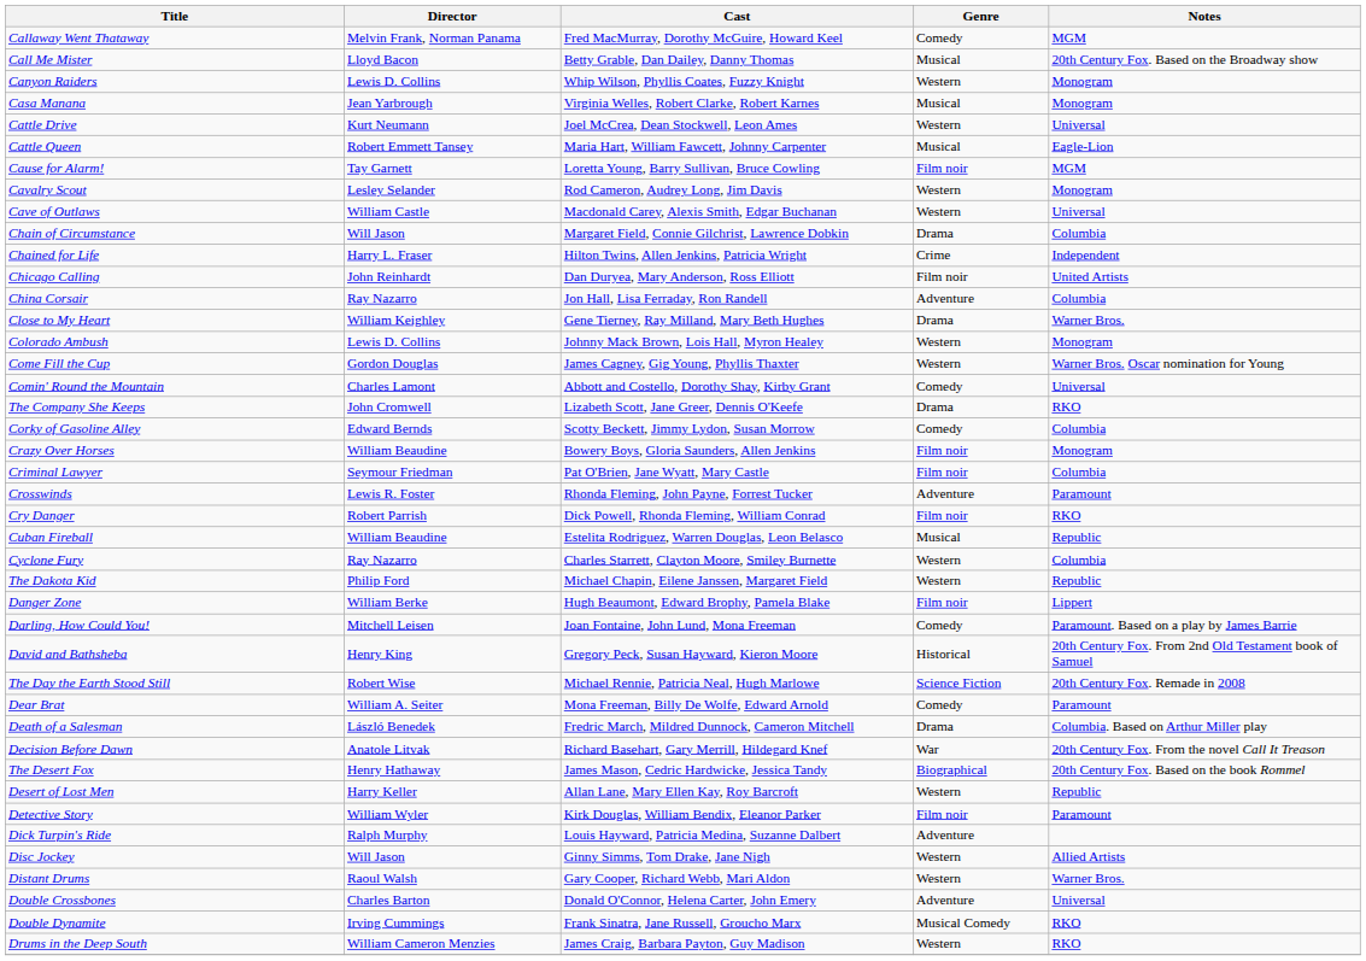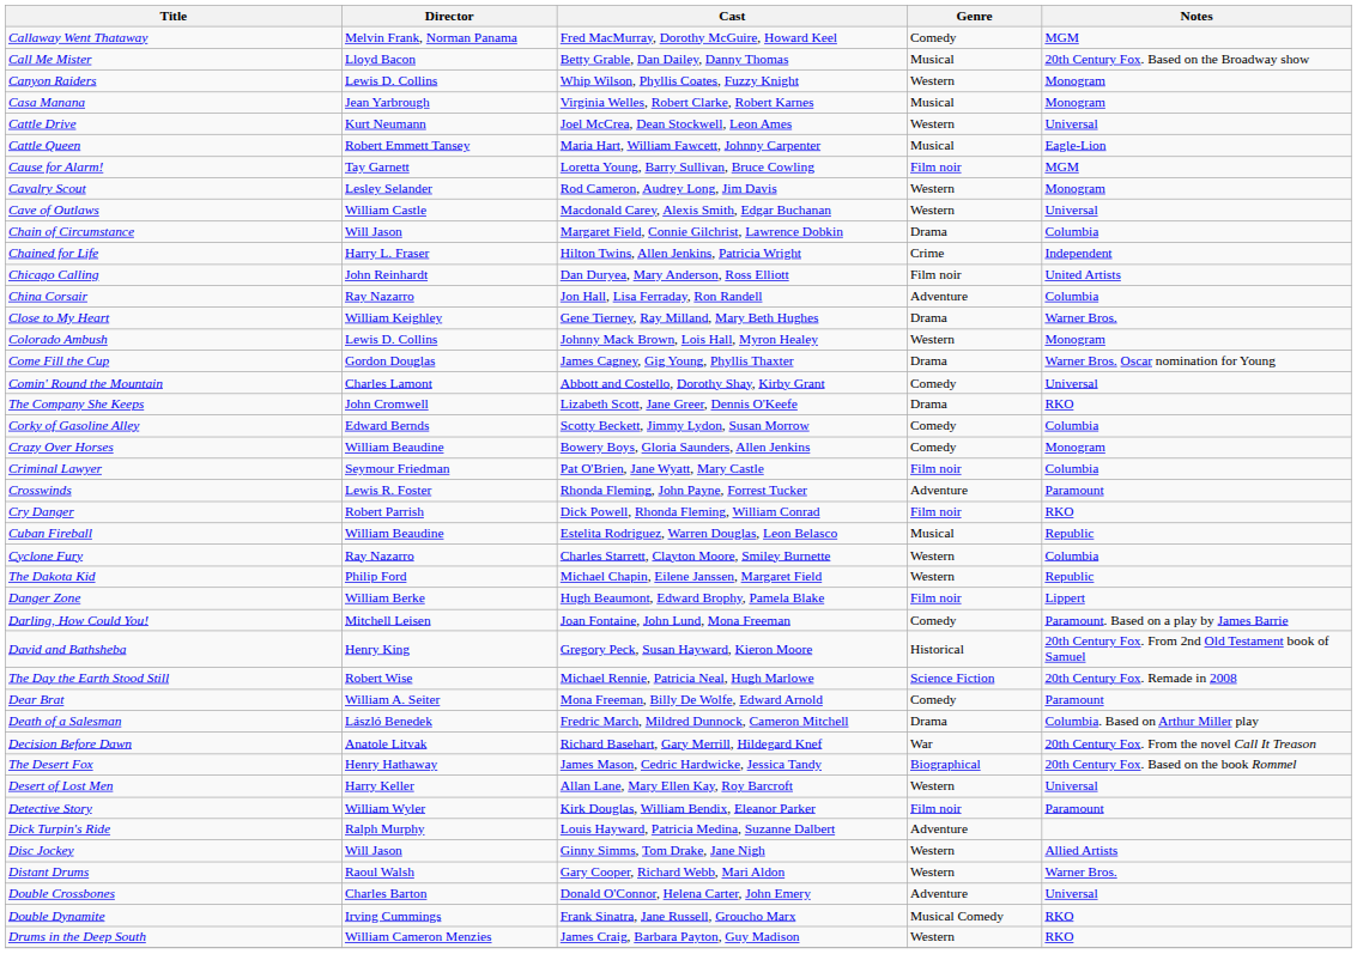 <table class="wikitable" width= "100%">
 <tr>
 <th width=25%>Title</th>
 <th width=16%>Director</th>
 <th width=26%>Cast</th>
 <th width=10%>Genre</th>
 <th width=24%>Notes</th>
 </tr>
 <tr>
 <td><em><a href='#'>Callaway Went Thataway</a></em></td>
 <td><a href='#'>Melvin Frank</a>, <a href='#'>Norman Panama</a></td>
 <td><a href='#'>Fred MacMurray</a>, <a href='#'>Dorothy McGuire</a>, <a href='#'>Howard Keel</a></td>
 <td>Comedy</td>
 <td><a href='#'>MGM</a></td>
 </tr>
 <tr>
 <td><em><a href='#'>Call Me Mister</a></em></td>
 <td><a href='#'>Lloyd Bacon</a></td>
 <td><a href='#'>Betty Grable</a>, <a href='#'>Dan Dailey</a>, <a href='#'>Danny Thomas</a></td>
 <td>Musical</td>
 <td><a href='#'>20th Century Fox</a>. Based on the Broadway show</td>
 </tr>
 <tr>
 <td><em><a href='#'>Canyon Raiders</a></em></td>
 <td><a href='#'>Lewis D. Collins</a></td>
 <td><a href='#'>Whip Wilson</a>, <a href='#'>Phyllis Coates</a>, <a href='#'>Fuzzy Knight</a></td>
 <td>Western</td>
 <td><a href='#'>Monogram</a></td>
 </tr>
 <tr>
 <td><em><a href='#'>Casa Manana</a></em></td>
 <td><a href='#'>Jean Yarbrough</a></td>
 <td><a href='#'>Virginia Welles</a>, <a href='#'>Robert Clarke</a>, <a href='#'>Robert Karnes</a></td>
 <td>Musical</td>
 <td><a href='#'>Monogram</a></td>
 </tr>
 <tr>
 <td><em><a href='#'>Cattle Drive</a></em></td>
 <td><a href='#'>Kurt Neumann</a></td>
 <td><a href='#'>Joel McCrea</a>, <a href='#'>Dean Stockwell</a>, <a href='#'>Leon Ames</a></td>
 <td>Western</td>
 <td><a href='#'>Universal</a></td>
 </tr>
 <tr>
 <td><em><a href='#'>Cattle Queen</a></em></td>
 <td><a href='#'>Robert Emmett Tansey</a></td>
 <td><a href='#'>Maria Hart</a>, <a href='#'>William Fawcett</a>, <a href='#'>Johnny Carpenter</a></td>
 <td>Musical</td>
 <td><a href='#'>Eagle-Lion</a></td>
 </tr>
 <tr>
 <td><em><a href='#'>Cause for Alarm!</a></em></td>
 <td><a href='#'>Tay Garnett</a></td>
 <td><a href='#'>Loretta Young</a>, <a href='#'>Barry Sullivan</a>, <a href='#'>Bruce Cowling</a></td>
 <td><a href='#'>Film noir</a></td>
 <td><a href='#'>MGM</a></td>
 </tr>
 <tr>
 <td><em><a href='#'>Cavalry Scout</a></em></td>
 <td><a href='#'>Lesley Selander</a></td>
 <td><a href='#'>Rod Cameron</a>, <a href='#'>Audrey Long</a>, <a href='#'>Jim Davis</a></td>
 <td>Western</td>
 <td><a href='#'>Monogram</a></td>
 </tr>
 <tr>
 <td><em><a href='#'>Cave of Outlaws</a></em></td>
 <td><a href='#'>William Castle</a></td>
 <td><a href='#'>Macdonald Carey</a>, <a href='#'>Alexis Smith</a>, <a href='#'>Edgar Buchanan</a></td>
 <td>Western</td>
 <td><a href='#'>Universal</a></td>
 </tr>
 <tr>
 <td><em><a href='#'>Chain of Circumstance</a></em></td>
 <td><a href='#'>Will Jason</a></td>
 <td><a href='#'>Margaret Field</a>, <a href='#'>Connie Gilchrist</a>, <a href='#'>Lawrence Dobkin</a></td>
 <td>Drama</td>
 <td><a href='#'>Columbia</a></td>
 </tr>
 <tr>
 <td><em><a href='#'>Chained for Life</a></em></td>
 <td><a href='#'>Harry L. Fraser</a></td>
 <td><a href='#'>Hilton Twins</a>, <a href='#'>Allen Jenkins</a>, <a href='#'>Patricia Wright</a></td>
 <td>Crime</td>
 <td><a href='#'>Independent</a></td>
 </tr>
 <tr>
 <td><em><a href='#'>Chicago Calling</a></em></td>
 <td><a href='#'>John Reinhardt</a></td>
 <td><a href='#'>Dan Duryea</a>, <a href='#'>Mary Anderson</a>, <a href='#'>Ross Elliott</a></td>
 <td>Film noir</td>
 <td><a href='#'>United Artists</a></td>
 </tr>
 <tr>
 <td><em><a href='#'>China Corsair</a></em></td>
 <td><a href='#'>Ray Nazarro</a></td>
 <td><a href='#'>Jon Hall</a>, <a href='#'>Lisa Ferraday</a>, <a href='#'>Ron Randell</a></td>
 <td>Adventure</td>
 <td><a href='#'>Columbia</a></td>
 </tr>
 <tr>
 <td><em><a href='#'>Close to My Heart</a></em></td>
 <td><a href='#'>William Keighley</a></td>
 <td><a href='#'>Gene Tierney</a>, <a href='#'>Ray Milland</a>, <a href='#'>Mary Beth Hughes</a></td>
 <td>Drama</td>
 <td><a href='#'>Warner Bros.</a></td>
 </tr>
 <tr>
 <td><em><a href='#'>Colorado Ambush</a></em></td>
 <td><a href='#'>Lewis D. Collins</a></td>
 <td><a href='#'>Johnny Mack Brown</a>, <a href='#'>Lois Hall</a>, <a href='#'>Myron Healey</a></td>
 <td>Western</td>
 <td><a href='#'>Monogram</a></td>
 </tr>
 <tr>
 <td><em><a href='#'>Come Fill the Cup</a></em></td>
 <td><a href='#'>Gordon Douglas</a></td>
 <td><a href='#'>James Cagney</a>, <a href='#'>Gig Young</a>, <a href='#'>Phyllis Thaxter</a></td>
-<td>Western</td>
+<td>Drama</td>
 <td><a href='#'>Warner Bros.</a> <a href='#'>Oscar</a> nomination for Young</td>
 </tr>
 <tr>
 <td><em><a href='#'>Comin' Round the Mountain</a></em></td>
 <td><a href='#'>Charles Lamont</a></td>
 <td><a href='#'>Abbott and Costello</a>, <a href='#'>Dorothy Shay</a>, <a href='#'>Kirby Grant</a></td>
 <td>Comedy</td>
 <td><a href='#'>Universal</a></td>
 </tr>
 <tr>
 <td><em><a href='#'>The Company She Keeps</a></em></td>
 <td><a href='#'>John Cromwell</a></td>
 <td><a href='#'>Lizabeth Scott</a>, <a href='#'>Jane Greer</a>, <a href='#'>Dennis O'Keefe</a></td>
 <td>Drama</td>
 <td><a href='#'>RKO</a></td>
 </tr>
 <tr>
 <td><em><a href='#'>Corky of Gasoline Alley</a></em></td>
 <td><a href='#'>Edward Bernds</a></td>
 <td><a href='#'>Scotty Beckett</a>, <a href='#'>Jimmy Lydon</a>, <a href='#'>Susan Morrow</a></td>
 <td>Comedy</td>
 <td><a href='#'>Columbia</a></td>
 </tr>
 <tr>
 <td><em><a href='#'>Crazy Over Horses</a></em></td>
 <td><a href='#'>William Beaudine</a></td>
 <td><a href='#'>Bowery Boys</a>, <a href='#'>Gloria Saunders</a>, <a href='#'>Allen Jenkins</a></td>
-<td><a href='#'>Film noir</a></td>
+<td>Comedy</td>
 <td><a href='#'>Monogram</a></td>
 </tr>
 <tr>
 <td><em><a href='#'>Criminal Lawyer</a></em></td>
 <td><a href='#'>Seymour Friedman</a></td>
 <td><a href='#'>Pat O'Brien</a>, <a href='#'>Jane Wyatt</a>, <a href='#'>Mary Castle</a></td>
 <td><a href='#'>Film noir</a></td>
 <td><a href='#'>Columbia</a></td>
 </tr>
 <tr>
 <td><em><a href='#'>Crosswinds</a></em></td>
 <td><a href='#'>Lewis R. Foster</a></td>
 <td><a href='#'>Rhonda Fleming</a>, <a href='#'>John Payne</a>, <a href='#'>Forrest Tucker</a></td>
 <td>Adventure</td>
 <td><a href='#'>Paramount</a></td>
 </tr>
 <tr>
 <td><em><a href='#'>Cry Danger</a></em></td>
 <td><a href='#'>Robert Parrish</a></td>
 <td><a href='#'>Dick Powell</a>, <a href='#'>Rhonda Fleming</a>, <a href='#'>William Conrad</a></td>
 <td><a href='#'>Film noir</a></td>
 <td><a href='#'>RKO</a></td>
 </tr>
 <tr>
 <td><em><a href='#'>Cuban Fireball</a></em></td>
 <td><a href='#'>William Beaudine</a></td>
 <td><a href='#'>Estelita Rodriguez</a>, <a href='#'>Warren Douglas</a>, <a href='#'>Leon Belasco</a></td>
 <td>Musical</td>
 <td><a href='#'>Republic</a></td>
 </tr>
 <tr>
 <td><em><a href='#'>Cyclone Fury</a></em></td>
 <td><a href='#'>Ray Nazarro</a></td>
 <td><a href='#'>Charles Starrett</a>, <a href='#'>Clayton Moore</a>, <a href='#'>Smiley Burnette</a></td>
 <td>Western</td>
 <td><a href='#'>Columbia</a></td>
 </tr>
 <tr>
 <td><em><a href='#'>The Dakota Kid</a></em></td>
 <td><a href='#'>Philip Ford</a></td>
 <td><a href='#'>Michael Chapin</a>, <a href='#'>Eilene Janssen</a>, <a href='#'>Margaret Field</a></td>
 <td>Western</td>
 <td><a href='#'>Republic</a></td>
 </tr>
 <tr>
 <td><em><a href='#'>Danger Zone</a></em></td>
 <td><a href='#'>William Berke</a></td>
 <td><a href='#'>Hugh Beaumont</a>, <a href='#'>Edward Brophy</a>, <a href='#'>Pamela Blake</a></td>
 <td><a href='#'>Film noir</a></td>
 <td><a href='#'>Lippert</a></td>
 </tr>
 <tr>
 <td><em><a href='#'>Darling, How Could You!</a></em></td>
 <td><a href='#'>Mitchell Leisen</a></td>
 <td><a href='#'>Joan Fontaine</a>, <a href='#'>John Lund</a>, <a href='#'>Mona Freeman</a></td>
 <td>Comedy</td>
 <td><a href='#'>Paramount</a>. Based on a play by <a href='#'>James Barrie</a></td>
 </tr>
 <tr>
 <td><em><a href='#'>David and Bathsheba</a></em></td>
 <td><a href='#'>Henry King</a></td>
 <td><a href='#'>Gregory Peck</a>, <a href='#'>Susan Hayward</a>, <a href='#'>Kieron Moore</a></td>
 <td>Historical</td>
 <td><a href='#'>20th Century Fox</a>. From 2nd <a href='#'>Old Testament</a> book of <a href='#'>Samuel</a></td>
 </tr>
 <tr>
 <td><em><a href='#'>The Day the Earth Stood Still</a></em></td>
 <td><a href='#'>Robert Wise</a></td>
 <td><a href='#'>Michael Rennie</a>, <a href='#'>Patricia Neal</a>, <a href='#'>Hugh Marlowe</a></td>
 <td><a href='#'>Science Fiction</a></td>
 <td><a href='#'>20th Century Fox</a>. Remade in <a href='#'>2008</a></td>
 </tr>
 <tr>
 <td><em><a href='#'>Dear Brat</a></em></td>
 <td><a href='#'>William A. Seiter</a></td>
 <td><a href='#'>Mona Freeman</a>, <a href='#'>Billy De Wolfe</a>, <a href='#'>Edward Arnold</a></td>
 <td>Comedy</td>
 <td><a href='#'>Paramount</a></td>
 </tr>
 <tr>
 <td><em><a href='#'>Death of a Salesman</a></em></td>
 <td><a href='#'>László Benedek</a></td>
 <td><a href='#'>Fredric March</a>, <a href='#'>Mildred Dunnock</a>, <a href='#'>Cameron Mitchell</a></td>
 <td>Drama</td>
 <td><a href='#'>Columbia</a>. Based on <a href='#'>Arthur Miller</a> play</td>
 </tr>
 <tr>
 <td><em><a href='#'>Decision Before Dawn</a></em></td>
 <td><a href='#'>Anatole Litvak</a></td>
 <td><a href='#'>Richard Basehart</a>, <a href='#'>Gary Merrill</a>, <a href='#'>Hildegard Knef</a></td>
 <td>War</td>
 <td><a href='#'>20th Century Fox</a>. From the novel <em>Call It Treason</em></td>
 </tr>
 <tr>
 <td><em><a href='#'>The Desert Fox</a></em></td>
 <td><a href='#'>Henry Hathaway</a></td>
 <td><a href='#'>James Mason</a>, <a href='#'>Cedric Hardwicke</a>, <a href='#'>Jessica Tandy</a></td>
 <td><a href='#'>Biographical</a></td>
 <td><a href='#'>20th Century Fox</a>. Based on the book <em>Rommel</em></td>
 </tr>
 <tr>
 <td><em><a href='#'>Desert of Lost Men</a></em></td>
 <td><a href='#'>Harry Keller</a></td>
 <td><a href='#'>Allan Lane</a>, <a href='#'>Mary Ellen Kay</a>, <a href='#'>Roy Barcroft</a></td>
 <td>Western</td>
-<td><a href='#'>Republic</a></td>
+<td><a href='#'>Universal</a></td>
 </tr>
 <tr>
 <td><em><a href='#'>Detective Story</a></em></td>
 <td><a href='#'>William Wyler</a></td>
 <td><a href='#'>Kirk Douglas</a>, <a href='#'>William Bendix</a>, <a href='#'>Eleanor Parker</a></td>
 <td><a href='#'>Film noir</a></td>
 <td><a href='#'>Paramount</a></td>
 </tr>
 <tr>
 <td><em><a href='#'>Dick Turpin's Ride</a></em></td>
 <td><a href='#'>Ralph Murphy</a></td>
 <td><a href='#'>Louis Hayward</a>, <a href='#'>Patricia Medina</a>, <a href='#'>Suzanne Dalbert</a></td>
 <td>Adventure</td>
 <td></td>
 </tr>
 <tr>
 <td><em><a href='#'>Disc Jockey</a></em></td>
 <td><a href='#'>Will Jason</a></td>
 <td><a href='#'>Ginny Simms</a>, <a href='#'>Tom Drake</a>, <a href='#'>Jane Nigh</a></td>
 <td>Western</td>
 <td><a href='#'>Allied Artists</a></td>
 </tr>
 <tr>
 <td><em><a href='#'>Distant Drums</a></em></td>
 <td><a href='#'>Raoul Walsh</a></td>
 <td><a href='#'>Gary Cooper</a>, <a href='#'>Richard Webb</a>, <a href='#'>Mari Aldon</a></td>
 <td>Western</td>
 <td><a href='#'>Warner Bros.</a></td>
 </tr>
 <tr>
 <td><em><a href='#'>Double Crossbones</a></em></td>
 <td><a href='#'>Charles Barton</a></td>
 <td><a href='#'>Donald O'Connor</a>, <a href='#'>Helena Carter</a>, <a href='#'>John Emery</a></td>
 <td>Adventure</td>
 <td><a href='#'>Universal</a></td>
 </tr>
 <tr>
 <td><em><a href='#'>Double Dynamite</a></em></td>
 <td><a href='#'>Irving Cummings</a></td>
 <td><a href='#'>Frank Sinatra</a>, <a href='#'>Jane Russell</a>, <a href='#'>Groucho Marx</a></td>
 <td>Musical Comedy</td>
 <td><a href='#'>RKO</a></td>
 </tr>
 <tr>
 <td><em><a href='#'>Drums in the Deep South</a></em></td>
 <td><a href='#'>William Cameron Menzies</a></td>
 <td><a href='#'>James Craig</a>, <a href='#'>Barbara Payton</a>, <a href='#'>Guy Madison</a></td>
 <td>Western</td>
 <td><a href='#'>RKO</a></td>
 </tr>
 <tr>
 </tr>
 </table>
